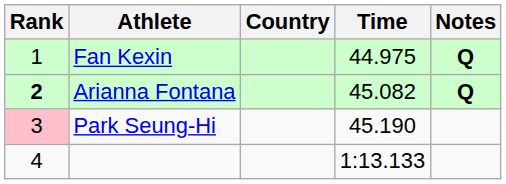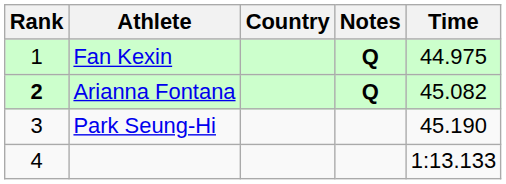 <table class="wikitable sortable" style="text-align:center">
 <tr>
 <th>Rank</th>
 <th>Athlete</th>
 <th>Country</th>
+<th>Notes</th>
 <th>Time</th>
-<th>Notes</th>
 </tr>
 <tr bgcolor="#ccffcc">
 <td>1</td>
 <td align=left><a href='#'>Fan Kexin</a></td>
 <td align=left></td>
+<td><strong>Q</strong></td>
 <td>44.975</td>
-<td><strong>Q</strong></td>
 </tr>
 <tr bgcolor="#ccffcc">
 <td><strong>2</strong></td>
 <td align=left><a href='#'>Arianna Fontana</a></td>
 <td align=left></td>
+<td><strong>Q</strong></td>
 <td>45.082</td>
-<td><strong>Q</strong></td>
 </tr>
 <tr>
-<td style="background: pink;">3</td>
+<td>3</td>
 <td align=left><a href='#'>Park Seung-Hi</a></td>
 <td align=left></td>
+<td></td>
 <td>45.190</td>
-<td></td>
 </tr>
 <tr>
 <td>4</td>
 <td align=left></td>
 <td align=left></td>
+<td></td>
 <td>1:13.133</td>
-<td></td>
 </tr>
 </table>
